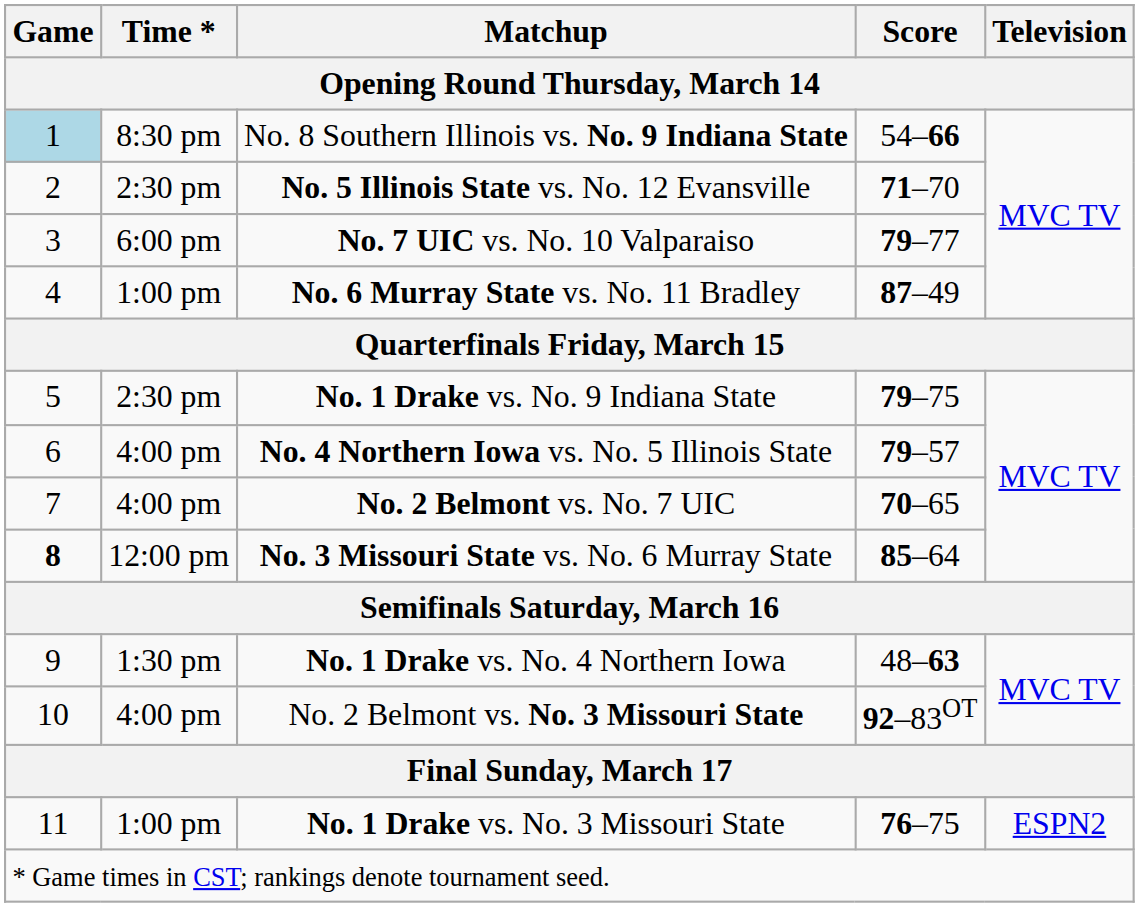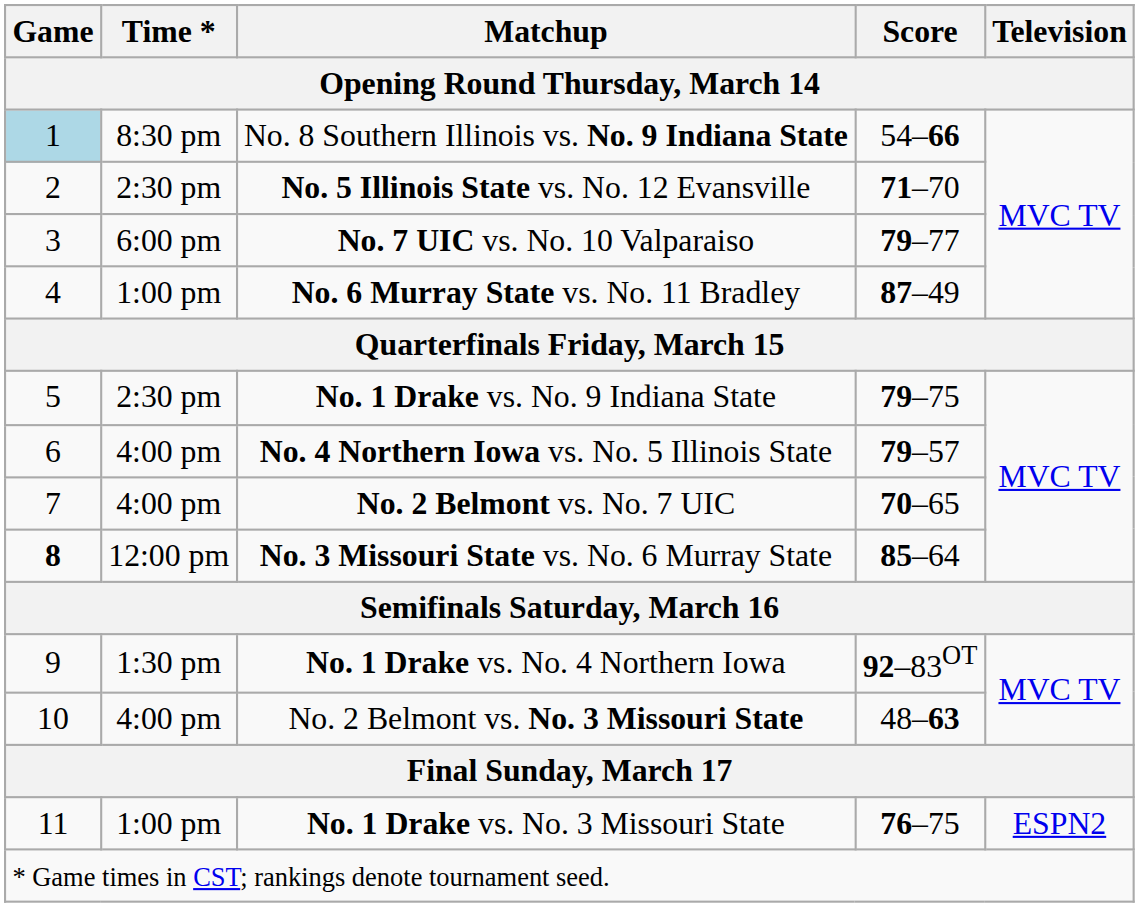 <table class="wikitable" style="font-size: 95%">
 <tr>
 <th>Game</th>
 <th>Time *</th>
 <th>Matchup</th>
 <th>Score</th>
 <th>Television</th>
 </tr>
 <tr>
 <th colspan="5">Opening Round  Thursday, March 14</th>
 </tr>
 <tr>
 <td align="center" style="background: lightblue;">1</td>
 <td align="center">8:30 pm</td>
 <td align="center">No. 8 Southern Illinois vs. <strong>No. 9 Indiana State</strong></td>
 <td align="center">54–<strong>66</strong></td>
 <td rowspan="4" align="center"><a href='#'>MVC TV</a></td>
 </tr>
 <tr>
 <td align="center">2</td>
 <td align="center">2:30 pm</td>
 <td align="center"><strong>No. 5 Illinois State</strong> vs. No. 12 Evansville</td>
 <td align="center"><strong>71</strong>–70</td>
 </tr>
 <tr>
 <td align="center">3</td>
 <td align="center">6:00 pm</td>
 <td align="center"><strong>No. 7 UIC</strong> vs. No. 10 Valparaiso</td>
 <td align="center"><strong>79</strong>–77</td>
 </tr>
 <tr>
 <td align="center">4</td>
 <td align="center">1:00 pm</td>
 <td align="center"><strong>No. 6 Murray State</strong> vs. No. 11 Bradley</td>
 <td align="center"><strong>87</strong>–49</td>
 </tr>
 <tr>
 <th colspan="5">Quarterfinals  Friday, March 15</th>
 </tr>
 <tr>
 <td align="center">5</td>
 <td align="center">2:30 pm</td>
 <td align="center"><strong>No. 1 Drake</strong> vs. No. 9 Indiana State</td>
 <td align="center"><strong>79</strong>–75</td>
 <td rowspan="4" align="center"><a href='#'>MVC TV</a></td>
 </tr>
 <tr>
 <td align="center">6</td>
 <td align="center">4:00 pm</td>
 <td align="center"><strong>No. 4 Northern Iowa</strong> vs. No. 5 Illinois State</td>
 <td align="center"><strong>79</strong>–57</td>
 </tr>
 <tr>
 <td align="center">7</td>
 <td align="center">4:00 pm</td>
 <td align="center"><strong>No. 2 Belmont</strong> vs. No. 7 UIC</td>
 <td align="center"><strong>70</strong>–65</td>
 </tr>
 <tr>
 <td align="center"><strong>8</strong></td>
 <td align="center">12:00 pm</td>
 <td align="center"><strong>No. 3 Missouri State</strong> vs. No. 6 Murray State</td>
 <td align="center"><strong>85</strong>–64</td>
 </tr>
 <tr>
 <th colspan="5">Semifinals  Saturday, March 16</th>
 </tr>
 <tr>
 <td align="center">9</td>
 <td align="center">1:30 pm</td>
 <td align="center"><strong>No. 1 Drake</strong> vs. No. 4 Northern Iowa</td>
-<td align="center">48–<strong>63</strong></td>
+<td align="center"><strong>92</strong>–83<sup>OT</sup></td>
 <td rowspan="2" align="center"><a href='#'>MVC TV</a></td>
 </tr>
 <tr>
 <td align="center">10</td>
 <td align="center">4:00 pm</td>
 <td align="center">No. 2 Belmont vs. <strong>No. 3 Missouri State</strong></td>
-<td align="center"><strong>92</strong>–83<sup>OT</sup></td>
+<td align="center">48–<strong>63</strong></td>
 </tr>
 <tr>
 <th colspan="5">Final  Sunday, March 17</th>
 </tr>
 <tr>
 <td align="center">11</td>
 <td align="center">1:00 pm</td>
 <td align="center"><strong>No. 1 Drake</strong> vs. No. 3 Missouri State</td>
 <td align="center"><strong>76</strong>–75</td>
 <td align="center"><a href='#'>ESPN2</a></td>
 </tr>
 <tr>
 <td colspan="5"><small>* Game times in <a href='#'>CST</a>; rankings denote tournament seed.</small></td>
 </tr>
 </table>
